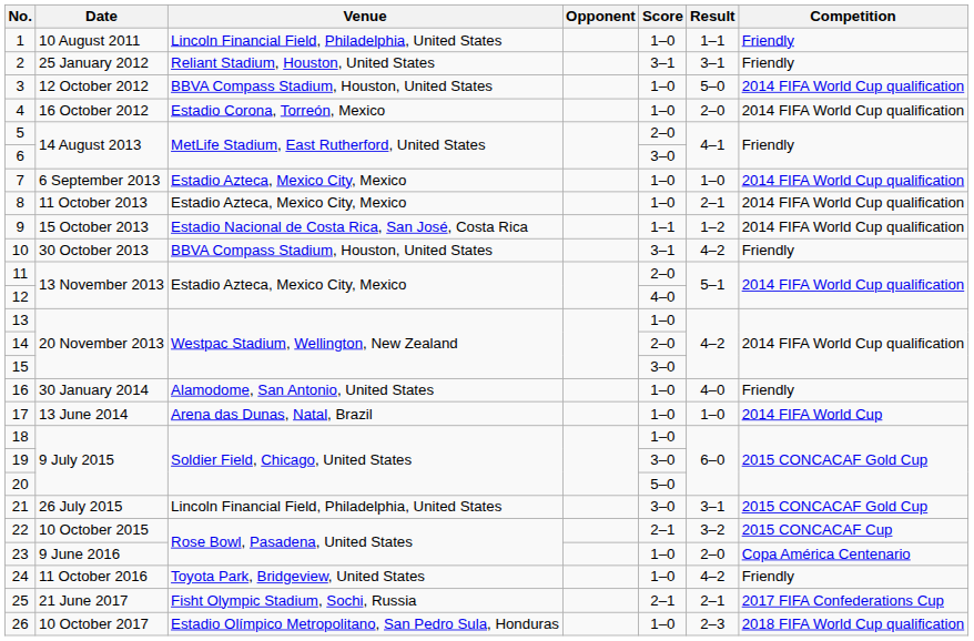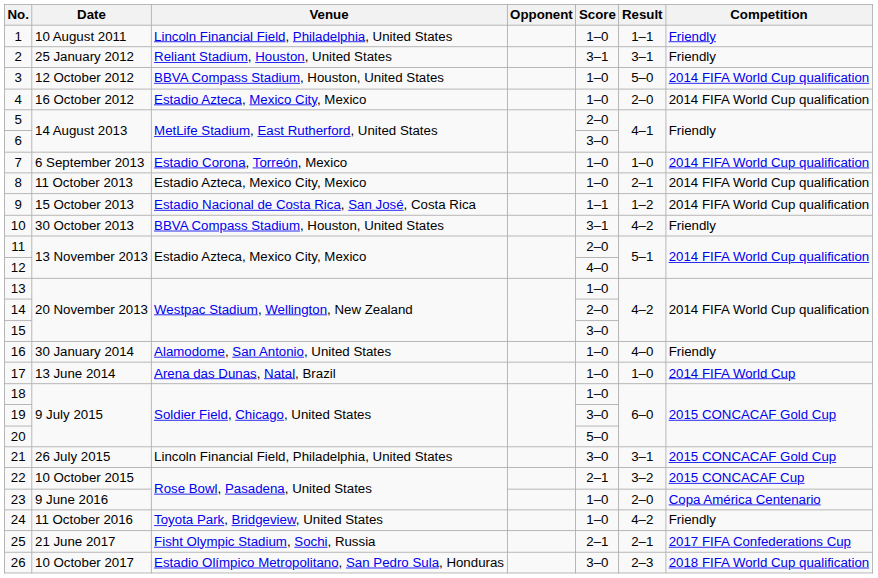 <table class="wikitable sortable">
 <tr>
 <th scope="col">No.</th>
 <th scope="col">Date</th>
 <th scope="col">Venue</th>
 <th scope="col">Opponent</th>
 <th scope="col">Score</th>
 <th scope="col">Result</th>
 <th scope="col">Competition</th>
 </tr>
 <tr>
 <td align="center">1</td>
 <td>10 August 2011</td>
 <td><a href='#'>Lincoln Financial Field</a>, <a href='#'>Philadelphia</a>, United States</td>
 <td></td>
 <td align="center">1–0</td>
 <td align="center">1–1</td>
 <td><a href='#'>Friendly</a></td>
 </tr>
 <tr>
 <td align="center">2</td>
 <td>25 January 2012</td>
 <td><a href='#'>Reliant Stadium</a>, <a href='#'>Houston</a>, United States</td>
 <td></td>
 <td align="center">3–1</td>
 <td align="center">3–1</td>
 <td>Friendly</td>
 </tr>
 <tr>
 <td align="center">3</td>
 <td>12 October 2012</td>
 <td><a href='#'>BBVA Compass Stadium</a>, Houston, United States</td>
 <td></td>
 <td align="center">1–0</td>
 <td align="center">5–0</td>
 <td><a href='#'>2014 FIFA World Cup qualification</a></td>
 </tr>
 <tr>
 <td align="center">4</td>
 <td>16 October 2012</td>
-<td><a href='#'>Estadio Corona</a>, <a href='#'>Torreón</a>, Mexico</td>
+<td><a href='#'>Estadio Azteca</a>, <a href='#'>Mexico City</a>, Mexico</td>
 <td></td>
 <td align="center">1–0</td>
 <td align="center">2–0</td>
 <td>2014 FIFA World Cup qualification</td>
 </tr>
 <tr>
 <td align="center">5</td>
 <td rowspan="2">14 August 2013</td>
 <td rowspan="2"><a href='#'>MetLife Stadium</a>, <a href='#'>East Rutherford</a>, United States</td>
 <td rowspan="2"></td>
 <td align="center">2–0</td>
 <td rowspan="2" style="text-align:center">4–1</td>
 <td rowspan="2">Friendly</td>
 </tr>
 <tr>
 <td align="center">6</td>
 <td align="center">3–0</td>
 </tr>
 <tr>
 <td align="center">7</td>
 <td>6 September 2013</td>
-<td><a href='#'>Estadio Azteca</a>, <a href='#'>Mexico City</a>, Mexico</td>
+<td><a href='#'>Estadio Corona</a>, <a href='#'>Torreón</a>, Mexico</td>
 <td></td>
 <td align="center">1–0</td>
 <td align="center">1–0</td>
 <td><a href='#'>2014 FIFA World Cup qualification</a></td>
 </tr>
 <tr>
 <td align="center">8</td>
 <td>11 October 2013</td>
 <td>Estadio Azteca, Mexico City, Mexico</td>
 <td></td>
 <td align="center">1–0</td>
 <td align="center">2–1</td>
 <td>2014 FIFA World Cup qualification</td>
 </tr>
 <tr>
 <td align="center">9</td>
 <td>15 October 2013</td>
 <td><a href='#'>Estadio Nacional de Costa Rica</a>, <a href='#'>San José</a>, Costa Rica</td>
 <td></td>
 <td align="center">1–1</td>
 <td align="center">1–2</td>
 <td>2014 FIFA World Cup qualification</td>
 </tr>
 <tr>
 <td align="center">10</td>
 <td>30 October 2013</td>
 <td><a href='#'>BBVA Compass Stadium</a>, Houston, United States</td>
 <td></td>
 <td align="center">3–1</td>
 <td align="center">4–2</td>
 <td>Friendly</td>
 </tr>
 <tr>
 <td align="center">11</td>
 <td rowspan="2">13 November 2013</td>
 <td rowspan="2">Estadio Azteca, Mexico City, Mexico</td>
 <td rowspan="2"></td>
 <td align="center">2–0</td>
 <td rowspan="2" style="text-align:center">5–1</td>
 <td rowspan="2"><a href='#'>2014 FIFA World Cup qualification</a></td>
 </tr>
 <tr>
 <td align="center">12</td>
 <td align="center">4–0</td>
 </tr>
 <tr>
 <td align="center">13</td>
 <td rowspan="3">20 November 2013</td>
 <td rowspan="3"><a href='#'>Westpac Stadium</a>, <a href='#'>Wellington</a>, New Zealand</td>
 <td rowspan="3"></td>
 <td align="center">1–0</td>
 <td rowspan="3" style="text-align:center">4–2</td>
 <td rowspan="3">2014 FIFA World Cup qualification</td>
 </tr>
 <tr>
 <td align="center">14</td>
 <td align="center">2–0</td>
 </tr>
 <tr>
 <td align="center">15</td>
 <td align="center">3–0</td>
 </tr>
 <tr>
 <td align="center">16</td>
 <td>30 January 2014</td>
 <td><a href='#'>Alamodome</a>, <a href='#'>San Antonio</a>, United States</td>
 <td></td>
 <td align="center">1–0</td>
 <td align="center">4–0</td>
 <td>Friendly</td>
 </tr>
 <tr>
 <td align="center">17</td>
 <td>13 June 2014</td>
 <td><a href='#'>Arena das Dunas</a>, <a href='#'>Natal</a>, Brazil</td>
 <td></td>
 <td align="center">1–0</td>
 <td align="center">1–0</td>
 <td><a href='#'>2014 FIFA World Cup</a></td>
 </tr>
 <tr>
 <td align="center">18</td>
 <td rowspan="3">9 July 2015</td>
 <td rowspan="3"><a href='#'>Soldier Field</a>, <a href='#'>Chicago</a>, United States</td>
 <td rowspan="3"></td>
 <td align="center">1–0</td>
 <td rowspan="3" style="text-align:center">6–0</td>
 <td rowspan="3"><a href='#'>2015 CONCACAF Gold Cup</a></td>
 </tr>
 <tr>
 <td align="center">19</td>
 <td align="center">3–0</td>
 </tr>
 <tr>
 <td align="center">20</td>
 <td align="center">5–0</td>
 </tr>
 <tr>
 <td align="center">21</td>
 <td>26 July 2015</td>
 <td>Lincoln Financial Field, Philadelphia, United States</td>
 <td></td>
 <td align="center">3–0</td>
 <td align="center">3–1</td>
 <td><a href='#'>2015 CONCACAF Gold Cup</a></td>
 </tr>
 <tr>
 <td align="center">22</td>
 <td>10 October 2015</td>
 <td rowspan="2"><a href='#'>Rose Bowl</a>, <a href='#'>Pasadena</a>, United States</td>
 <td></td>
 <td align="center">2–1</td>
 <td align="center">3–2</td>
 <td><a href='#'>2015 CONCACAF Cup</a></td>
 </tr>
 <tr>
 <td align="center">23</td>
 <td>9 June 2016</td>
 <td></td>
 <td align="center">1–0</td>
 <td align="center">2–0</td>
 <td><a href='#'>Copa América Centenario</a></td>
 </tr>
 <tr>
 <td align="center">24</td>
 <td>11 October 2016</td>
 <td><a href='#'>Toyota Park</a>, <a href='#'>Bridgeview</a>, United States</td>
 <td></td>
 <td align="center">1–0</td>
 <td align="center">4–2</td>
 <td>Friendly</td>
 </tr>
 <tr>
 <td align="center">25</td>
 <td>21 June 2017</td>
 <td><a href='#'>Fisht Olympic Stadium</a>, <a href='#'>Sochi</a>, Russia</td>
 <td></td>
 <td align="center">2–1</td>
 <td align="center">2–1</td>
 <td><a href='#'>2017 FIFA Confederations Cup</a></td>
 </tr>
 <tr>
 <td align="center">26</td>
 <td>10 October 2017</td>
 <td><a href='#'>Estadio Olímpico Metropolitano</a>, <a href='#'>San Pedro Sula</a>,  Honduras</td>
 <td></td>
-<td align="center">1–0</td>
+<td align="center">3–0</td>
 <td align="center">2–3</td>
 <td><a href='#'>2018 FIFA World Cup qualification</a></td>
 </tr>
 </table>
